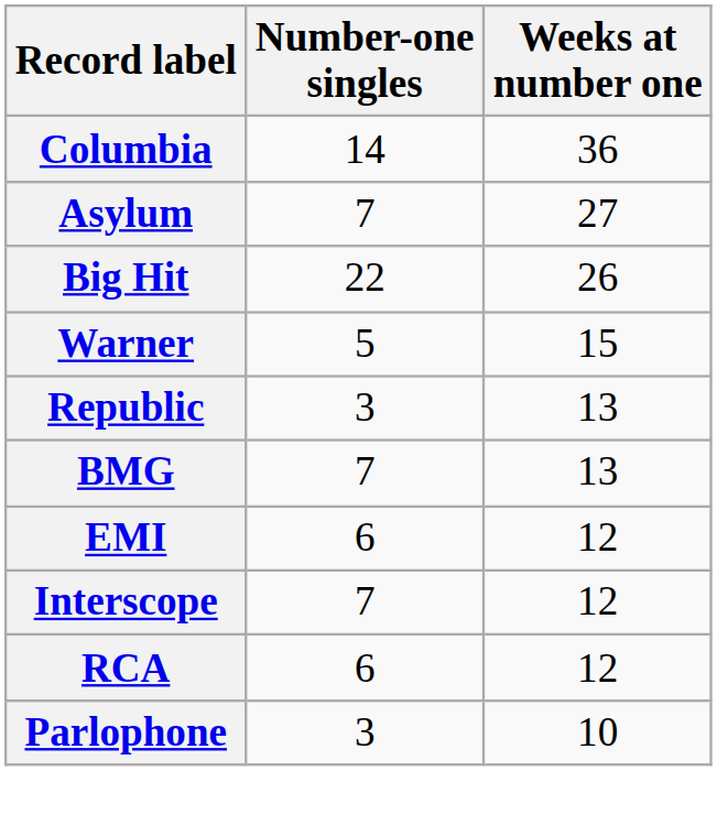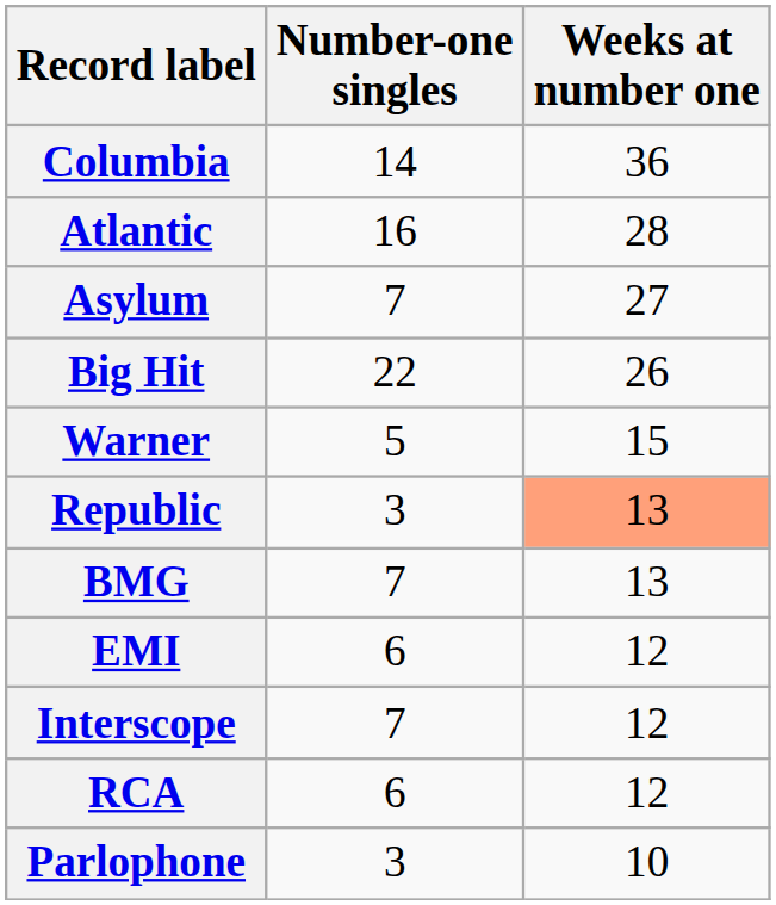 <table class="wikitable plainrowheaders sortable">
 <tr>
 <th scope=col>Record label</th>
 <th scope=col>Number-one<br>singles</th>
 <th scope=col>Weeks at<br>number one</th>
 </tr>
 <tr>
 <th scope=row><a href='#'>Columbia</a></th>
 <td align=center>14</td>
 <td align=center>36</td>
+</tr>
+<tr>
+<th scope=row><a href='#'>Atlantic</a></th>
+<td align=center>16</td>
+<td align=center>28</td>
 </tr>
 <tr>
 <th scope=row><a href='#'>Asylum</a></th>
 <td align=center>7</td>
 <td align=center>27</td>
 </tr>
 <tr>
 <th scope=row><a href='#'>Big Hit</a></th>
 <td align=center>22</td>
 <td align=center>26</td>
 </tr>
 <tr>
 <th scope=row><a href='#'>Warner</a></th>
 <td align=center>5</td>
 <td align=center>15</td>
 </tr>
 <tr>
 <th scope=row><a href='#'>Republic</a></th>
 <td align=center>3</td>
-<td align=center>13</td>
+<td align=center style="background: lightsalmon;">13</td>
 </tr>
 <tr>
 <th scope=row><a href='#'>BMG</a></th>
 <td align=center>7</td>
 <td align=center>13</td>
 </tr>
 <tr>
 <th scope=row><a href='#'>EMI</a></th>
 <td align=center>6</td>
 <td align=center>12</td>
 </tr>
 <tr>
 <th scope=row><a href='#'>Interscope</a></th>
 <td align=center>7</td>
 <td align=center>12</td>
 </tr>
 <tr>
 <th scope=row><a href='#'>RCA</a></th>
 <td align=center>6</td>
 <td align=center>12</td>
 </tr>
 <tr>
 <th scope=row><a href='#'>Parlophone</a></th>
 <td align=center>3</td>
 <td align=center>10</td>
 </tr>
 </table>
